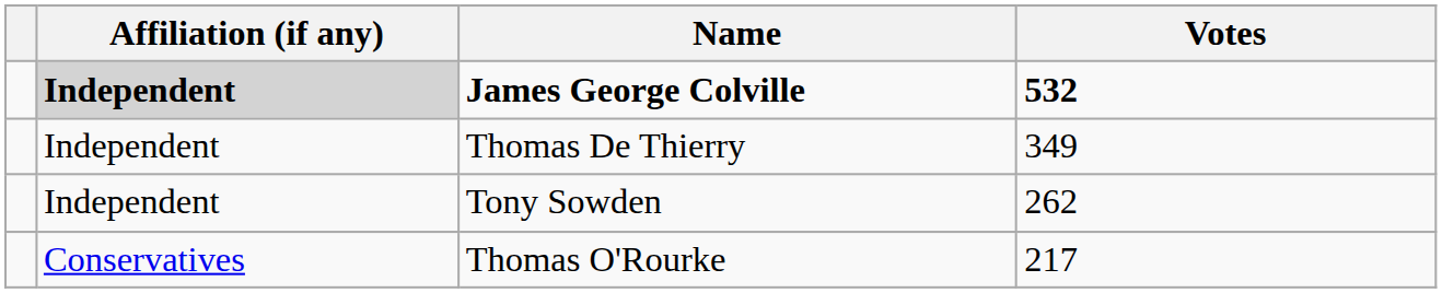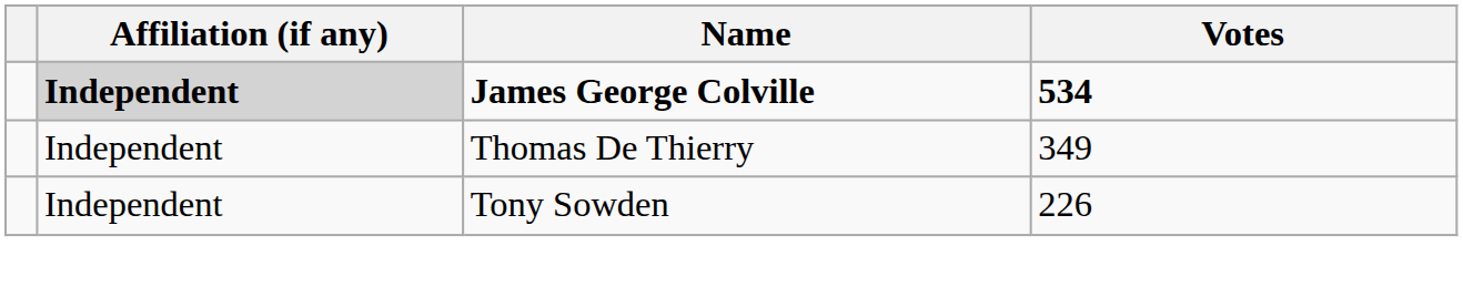 <table class="wikitable" style="width:51%;">
 <tr>
 <th style="width:1%;"></th>
 <th style="width:15%;">Affiliation (if any)</th>
 <th style="width:20%;">Name</th>
 <th style="width:15%;">Votes</th>
 </tr>
 <tr>
 <td bgcolor=></td>
 <td style="background: lightgrey;"><strong>Independent</strong></td>
 <td><strong>James George Colville</strong></td>
-<td><strong>532</strong></td>
+<td><strong>534</strong></td>
 </tr>
 <tr>
 <td bgcolor=></td>
 <td>Independent</td>
 <td>Thomas De Thierry</td>
 <td>349</td>
 </tr>
 <tr>
 <td bgcolor=></td>
 <td>Independent</td>
 <td>Tony Sowden</td>
-<td>262</td>
-</tr>
-<tr>
-<td bgcolor=></td>
-<td><a href='#'>Conservatives</a></td>
-<td>Thomas O'Rourke</td>
-<td>217</td>
+<td>226</td>
 </tr>
 </table>
